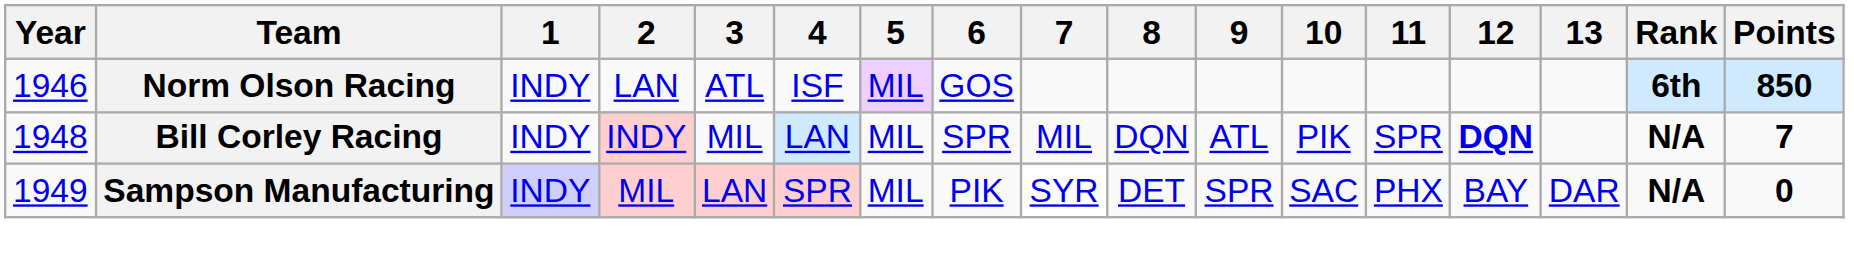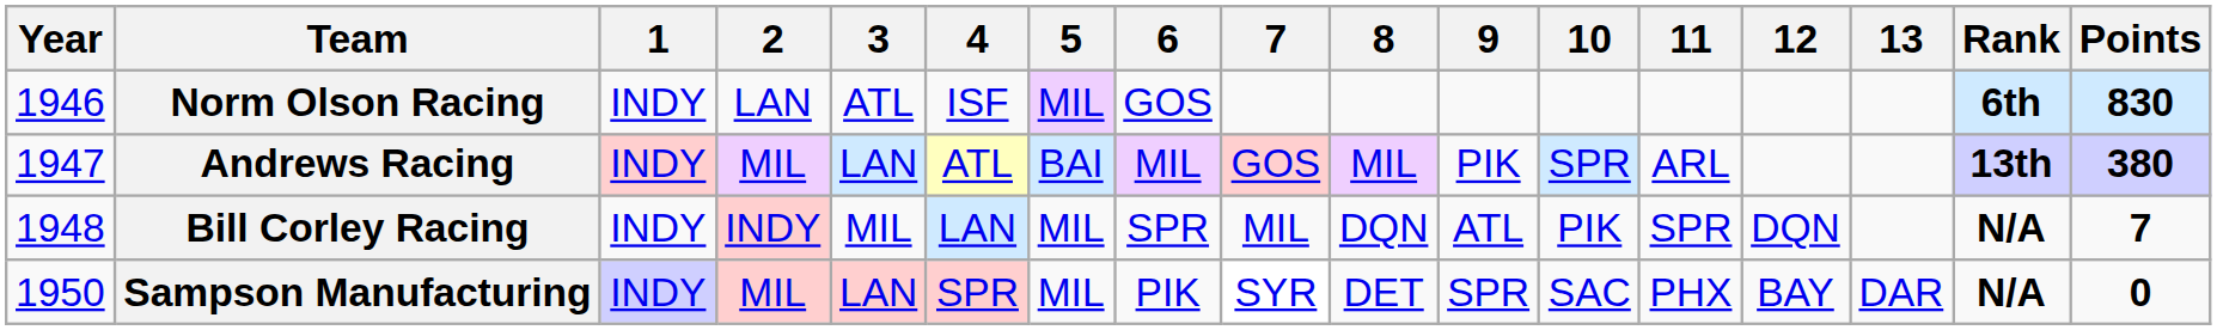 <table class="wikitable" style="text-align:center; font-size:90%">
 <tr>
 <th>Year</th>
 <th>Team</th>
 <th>1</th>
 <th>2</th>
 <th>3</th>
 <th>4</th>
 <th>5</th>
 <th>6</th>
 <th>7</th>
 <th>8</th>
 <th>9</th>
 <th>10</th>
 <th>11</th>
 <th>12</th>
 <th>13</th>
 <th>Rank</th>
 <th>Points</th>
 </tr>
 <tr>
 <td><a href='#'>1946</a></td>
 <th>Norm Olson Racing</th>
 <td><a href='#'>INDY</a></td>
 <td><a href='#'>LAN</a></td>
 <td><a href='#'>ATL</a></td>
 <td><a href='#'>ISF</a></td>
 <td style="background:#EFCFFF;"><a href='#'>MIL</a><br></td>
 <td><a href='#'>GOS</a></td>
 <td></td>
 <td></td>
 <td></td>
 <td></td>
 <td></td>
 <td></td>
 <td></td>
 <td style="background:#CFEAFF;"><strong>6th</strong></td>
-<td style="background:#CFEAFF;"><strong>850</strong></td>
+<td style="background:#CFEAFF;"><strong>830</strong></td>
+</tr>
+<tr>
+<td><a href='#'>1947</a></td>
+<th>Andrews Racing</th>
+<td style="background:#FFCFCF;"><a href='#'>INDY</a><br></td>
+<td style="background:#EFCFFF;"><a href='#'>MIL</a><br></td>
+<td style="background:#CFEAFF;"><a href='#'>LAN</a><br></td>
+<td style="background:#FFFFBF;"><a href='#'>ATL</a><br></td>
+<td style="background:#CFEAFF;"><a href='#'>BAI</a><br></td>
+<td style="background:#EFCFFF;"><a href='#'>MIL</a><br></td>
+<td style="background:#FFCFCF;"><a href='#'>GOS</a><br></td>
+<td style="background:#EFCFFF;"><a href='#'>MIL</a><br></td>
+<td><a href='#'>PIK</a></td>
+<td style="background:#CFEAFF;"><a href='#'>SPR</a><br></td>
+<td><a href='#'>ARL</a></td>
+<td></td>
+<td></td>
+<td style="background:#CFCFFF;"><strong>13th</strong></td>
+<td style="background:#CFCFFF;"><strong>380</strong></td>
 </tr>
 <tr>
 <td><a href='#'>1948</a></td>
 <th>Bill Corley Racing</th>
 <td><a href='#'>INDY</a></td>
 <td style="background:#FFCFCF;"><a href='#'>INDY</a><br></td>
 <td><a href='#'>MIL</a></td>
 <td style="background:#CFEAFF;"><a href='#'>LAN</a><br></td>
 <td><a href='#'>MIL</a></td>
 <td><a href='#'>SPR</a></td>
 <td><a href='#'>MIL</a></td>
 <td><a href='#'>DQN</a></td>
 <td><a href='#'>ATL</a></td>
 <td><a href='#'>PIK</a></td>
 <td><a href='#'>SPR</a></td>
-<td><strong><a href='#'>DQN</a></strong></td>
+<td><a href='#'>DQN</a></td>
 <td></td>
 <td><strong>N/A</strong></td>
 <td><strong>7</strong></td>
 </tr>
 <tr>
-<td><a href='#'>1949</a></td>
+<td><a href='#'>1950</a></td>
 <th>Sampson Manufacturing</th>
 <td style="background:#CFCFFF;"><a href='#'>INDY</a><br></td>
 <td style="background:#FFCFCF;"><a href='#'>MIL</a><br></td>
 <td style="background:#FFCFCF;"><a href='#'>LAN</a><br></td>
 <td style="background:#FFCFCF;"><a href='#'>SPR</a><br></td>
 <td><a href='#'>MIL</a></td>
 <td><a href='#'>PIK</a></td>
 <td style="background:#FFFFFF;"><a href='#'>SYR</a><br></td>
 <td><a href='#'>DET</a></td>
 <td><a href='#'>SPR</a></td>
 <td><a href='#'>SAC</a></td>
 <td><a href='#'>PHX</a></td>
 <td><a href='#'>BAY</a></td>
 <td><a href='#'>DAR</a></td>
 <td><strong>N/A</strong></td>
 <td><strong>0</strong></td>
 </tr>
 </table>
